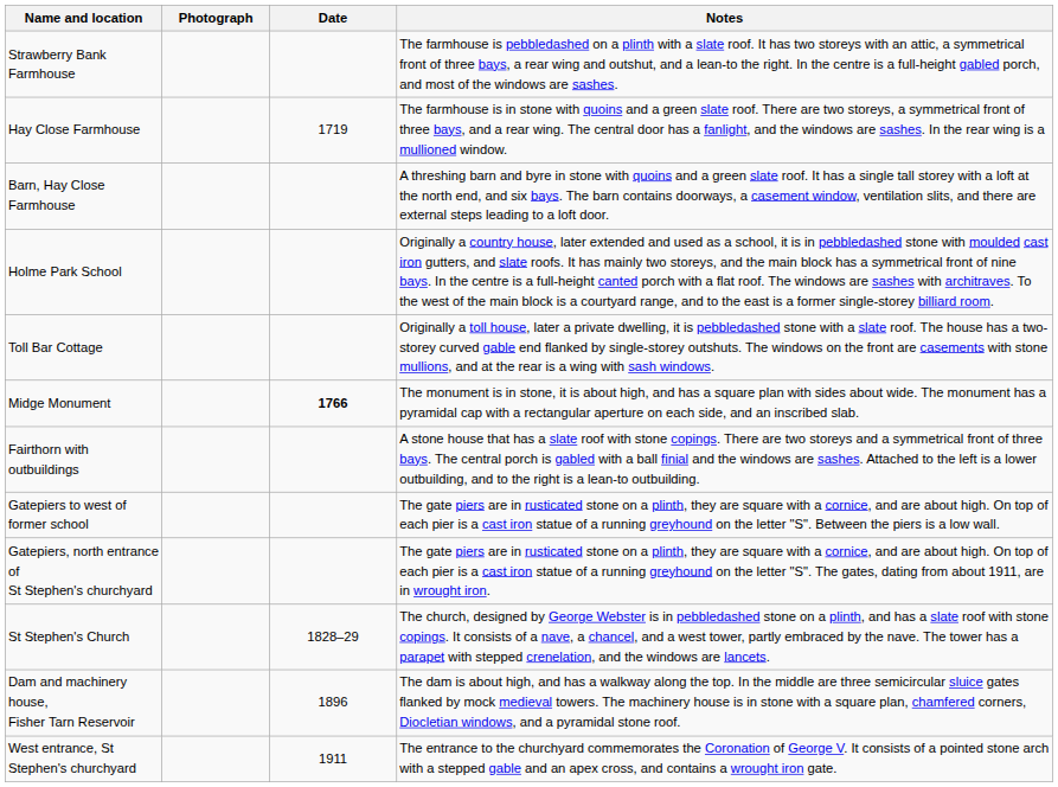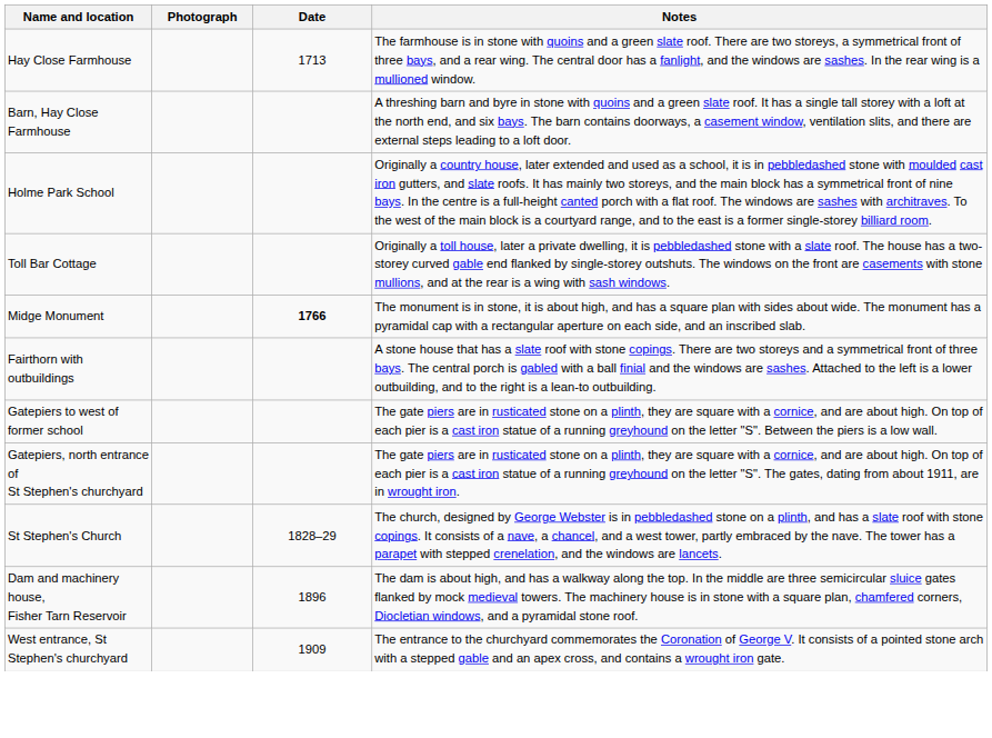 <table class="wikitable sortable plainrowheaders" style="width:100%;border:0px;text-align:left;line-height:150%;">
 <tr>
 <th scope="col"  style="width:150px">Name and location</th>
 <th scope="col"  style="width:100px" class="unsortable">Photograph</th>
 <th scope="col"  style="width:120px">Date</th>
 <th scope="col"  style="width:650px" class="unsortable">Notes</th>
 </tr>
 <tr>
-<td>Strawberry Bank Farmhouse<br><small></small></td>
-<td></td>
-<td align="center"></td>
-<td>The farmhouse is <a href='#'>pebbledashed</a> on a <a href='#'>plinth</a> with a <a href='#'>slate</a> roof.  It has two storeys with an attic, a symmetrical front of three <a href='#'>bays</a>, a rear wing and outshut, and a lean-to the right.  In the centre is a full-height <a href='#'>gabled</a> porch, and most of the windows are <a href='#'>sashes</a>.</td>
-</tr>
-<tr>
 <td>Hay Close Farmhouse<br><small></small></td>
 <td></td>
-<td align="center">1719</td>
+<td align="center">1713</td>
 <td>The farmhouse is in stone with <a href='#'>quoins</a> and a green <a href='#'>slate</a> roof.  There are two storeys, a symmetrical front of three <a href='#'>bays</a>, and a rear wing.  The central door has a <a href='#'>fanlight</a>, and the windows are <a href='#'>sashes</a>.  In the rear wing is a <a href='#'>mullioned</a> window.</td>
 </tr>
 <tr>
 <td>Barn, Hay Close Farmhouse<br><small></small></td>
 <td></td>
 <td align="center"></td>
 <td>A threshing barn and byre in stone with <a href='#'>quoins</a> and a green <a href='#'>slate</a> roof.  It has a single tall storey with a loft at the north end, and six <a href='#'>bays</a>.  The barn contains doorways, a <a href='#'>casement window</a>, ventilation slits, and there are external steps leading to a loft door.</td>
 </tr>
 <tr>
 <td>Holme Park School<br><small></small></td>
 <td></td>
 <td align="center"></td>
 <td>Originally a <a href='#'>country house</a>, later extended and used as a school, it is in <a href='#'>pebbledashed</a> stone with <a href='#'>moulded</a> <a href='#'>cast iron</a> gutters, and <a href='#'>slate</a> roofs.  It has mainly two storeys, and the main block has a symmetrical front of nine <a href='#'>bays</a>.  In the centre is a full-height <a href='#'>canted</a> porch with a flat roof.  The windows are <a href='#'>sashes</a> with <a href='#'>architraves</a>.  To the west of the main block is a courtyard range, and to the east is a former single-storey <a href='#'>billiard room</a>.</td>
 </tr>
 <tr>
 <td>Toll Bar Cottage<br><small></small></td>
 <td></td>
 <td align="center"></td>
 <td>Originally a <a href='#'>toll house</a>, later a private dwelling, it is <a href='#'>pebbledashed</a> stone with a <a href='#'>slate</a> roof.  The house has a two-storey curved <a href='#'>gable</a> end flanked by single-storey outshuts.  The windows on the front are <a href='#'>casements</a> with stone <a href='#'>mullions</a>, and at the rear is a wing with <a href='#'>sash windows</a>.</td>
 </tr>
 <tr>
 <td>Midge Monument<br><small></small></td>
 <td></td>
 <td align="center"><strong>1766</strong></td>
 <td>The monument is in stone, it is about  high, and has a square plan with sides about  wide.  The monument has a pyramidal cap with a rectangular aperture on each side, and an inscribed slab.</td>
 </tr>
 <tr>
 <td>Fairthorn with outbuildings<br><small></small></td>
 <td></td>
 <td align="center"></td>
 <td>A stone house that has a <a href='#'>slate</a> roof with stone <a href='#'>copings</a>.  There are two storeys and a symmetrical front of three <a href='#'>bays</a>.  The central porch is <a href='#'>gabled</a> with a ball <a href='#'>finial</a> and the windows are <a href='#'>sashes</a>.  Attached to the left is a lower outbuilding, and to the right is a lean-to outbuilding.</td>
 </tr>
 <tr>
 <td>Gatepiers to west of former school<br><small></small></td>
 <td></td>
 <td align="center"></td>
 <td>The gate <a href='#'>piers</a> are in <a href='#'>rusticated</a> stone on a <a href='#'>plinth</a>, they are square with a <a href='#'>cornice</a>, and are about  high.  On top of each pier is a <a href='#'>cast iron</a> statue of a running <a href='#'>greyhound</a> on the letter "S".  Between the piers is a low wall.</td>
 </tr>
 <tr>
 <td>Gatepiers, north entrance of<br>St Stephen's churchyard<br><small></small></td>
 <td></td>
 <td align="center"></td>
 <td>The gate <a href='#'>piers</a> are in <a href='#'>rusticated</a> stone on a <a href='#'>plinth</a>, they are square with a <a href='#'>cornice</a>, and are about  high.  On top of each pier is a <a href='#'>cast iron</a> statue of a running <a href='#'>greyhound</a> on the letter "S".  The gates, dating from about 1911, are in <a href='#'>wrought iron</a>.</td>
 </tr>
 <tr>
 <td>St Stephen's Church<br><small></small></td>
 <td></td>
 <td align="center">1828–29</td>
 <td>The church, designed by <a href='#'>George Webster</a> is in <a href='#'>pebbledashed</a> stone on a <a href='#'>plinth</a>, and has a <a href='#'>slate</a> roof with stone <a href='#'>copings</a>.  It consists of a <a href='#'>nave</a>, a <a href='#'>chancel</a>, and a west tower, partly embraced by the nave.  The tower has a <a href='#'>parapet</a> with stepped <a href='#'>crenelation</a>, and the windows are <a href='#'>lancets</a>.</td>
 </tr>
 <tr>
 <td>Dam and machinery house,<br>Fisher Tarn Reservoir<br><small></small></td>
 <td></td>
 <td align="center">1896</td>
 <td>The dam is about  high, and has a walkway along the top.  In the middle are three semicircular <a href='#'>sluice</a> gates flanked by mock <a href='#'>medieval</a> towers.  The machinery house is in stone with a square plan, <a href='#'>chamfered</a> corners, <a href='#'>Diocletian windows</a>, and a pyramidal stone roof.</td>
 </tr>
 <tr>
 <td>West entrance, St Stephen's churchyard<br><small></small></td>
 <td></td>
-<td align="center">1911</td>
+<td align="center">1909</td>
 <td>The entrance to the churchyard commemorates the <a href='#'>Coronation</a> of <a href='#'>George V</a>.  It consists of a pointed stone arch with a stepped <a href='#'>gable</a> and an apex cross, and  contains a <a href='#'>wrought iron</a> gate.</td>
 </tr>
 <tr>
 </tr>
 </table>
